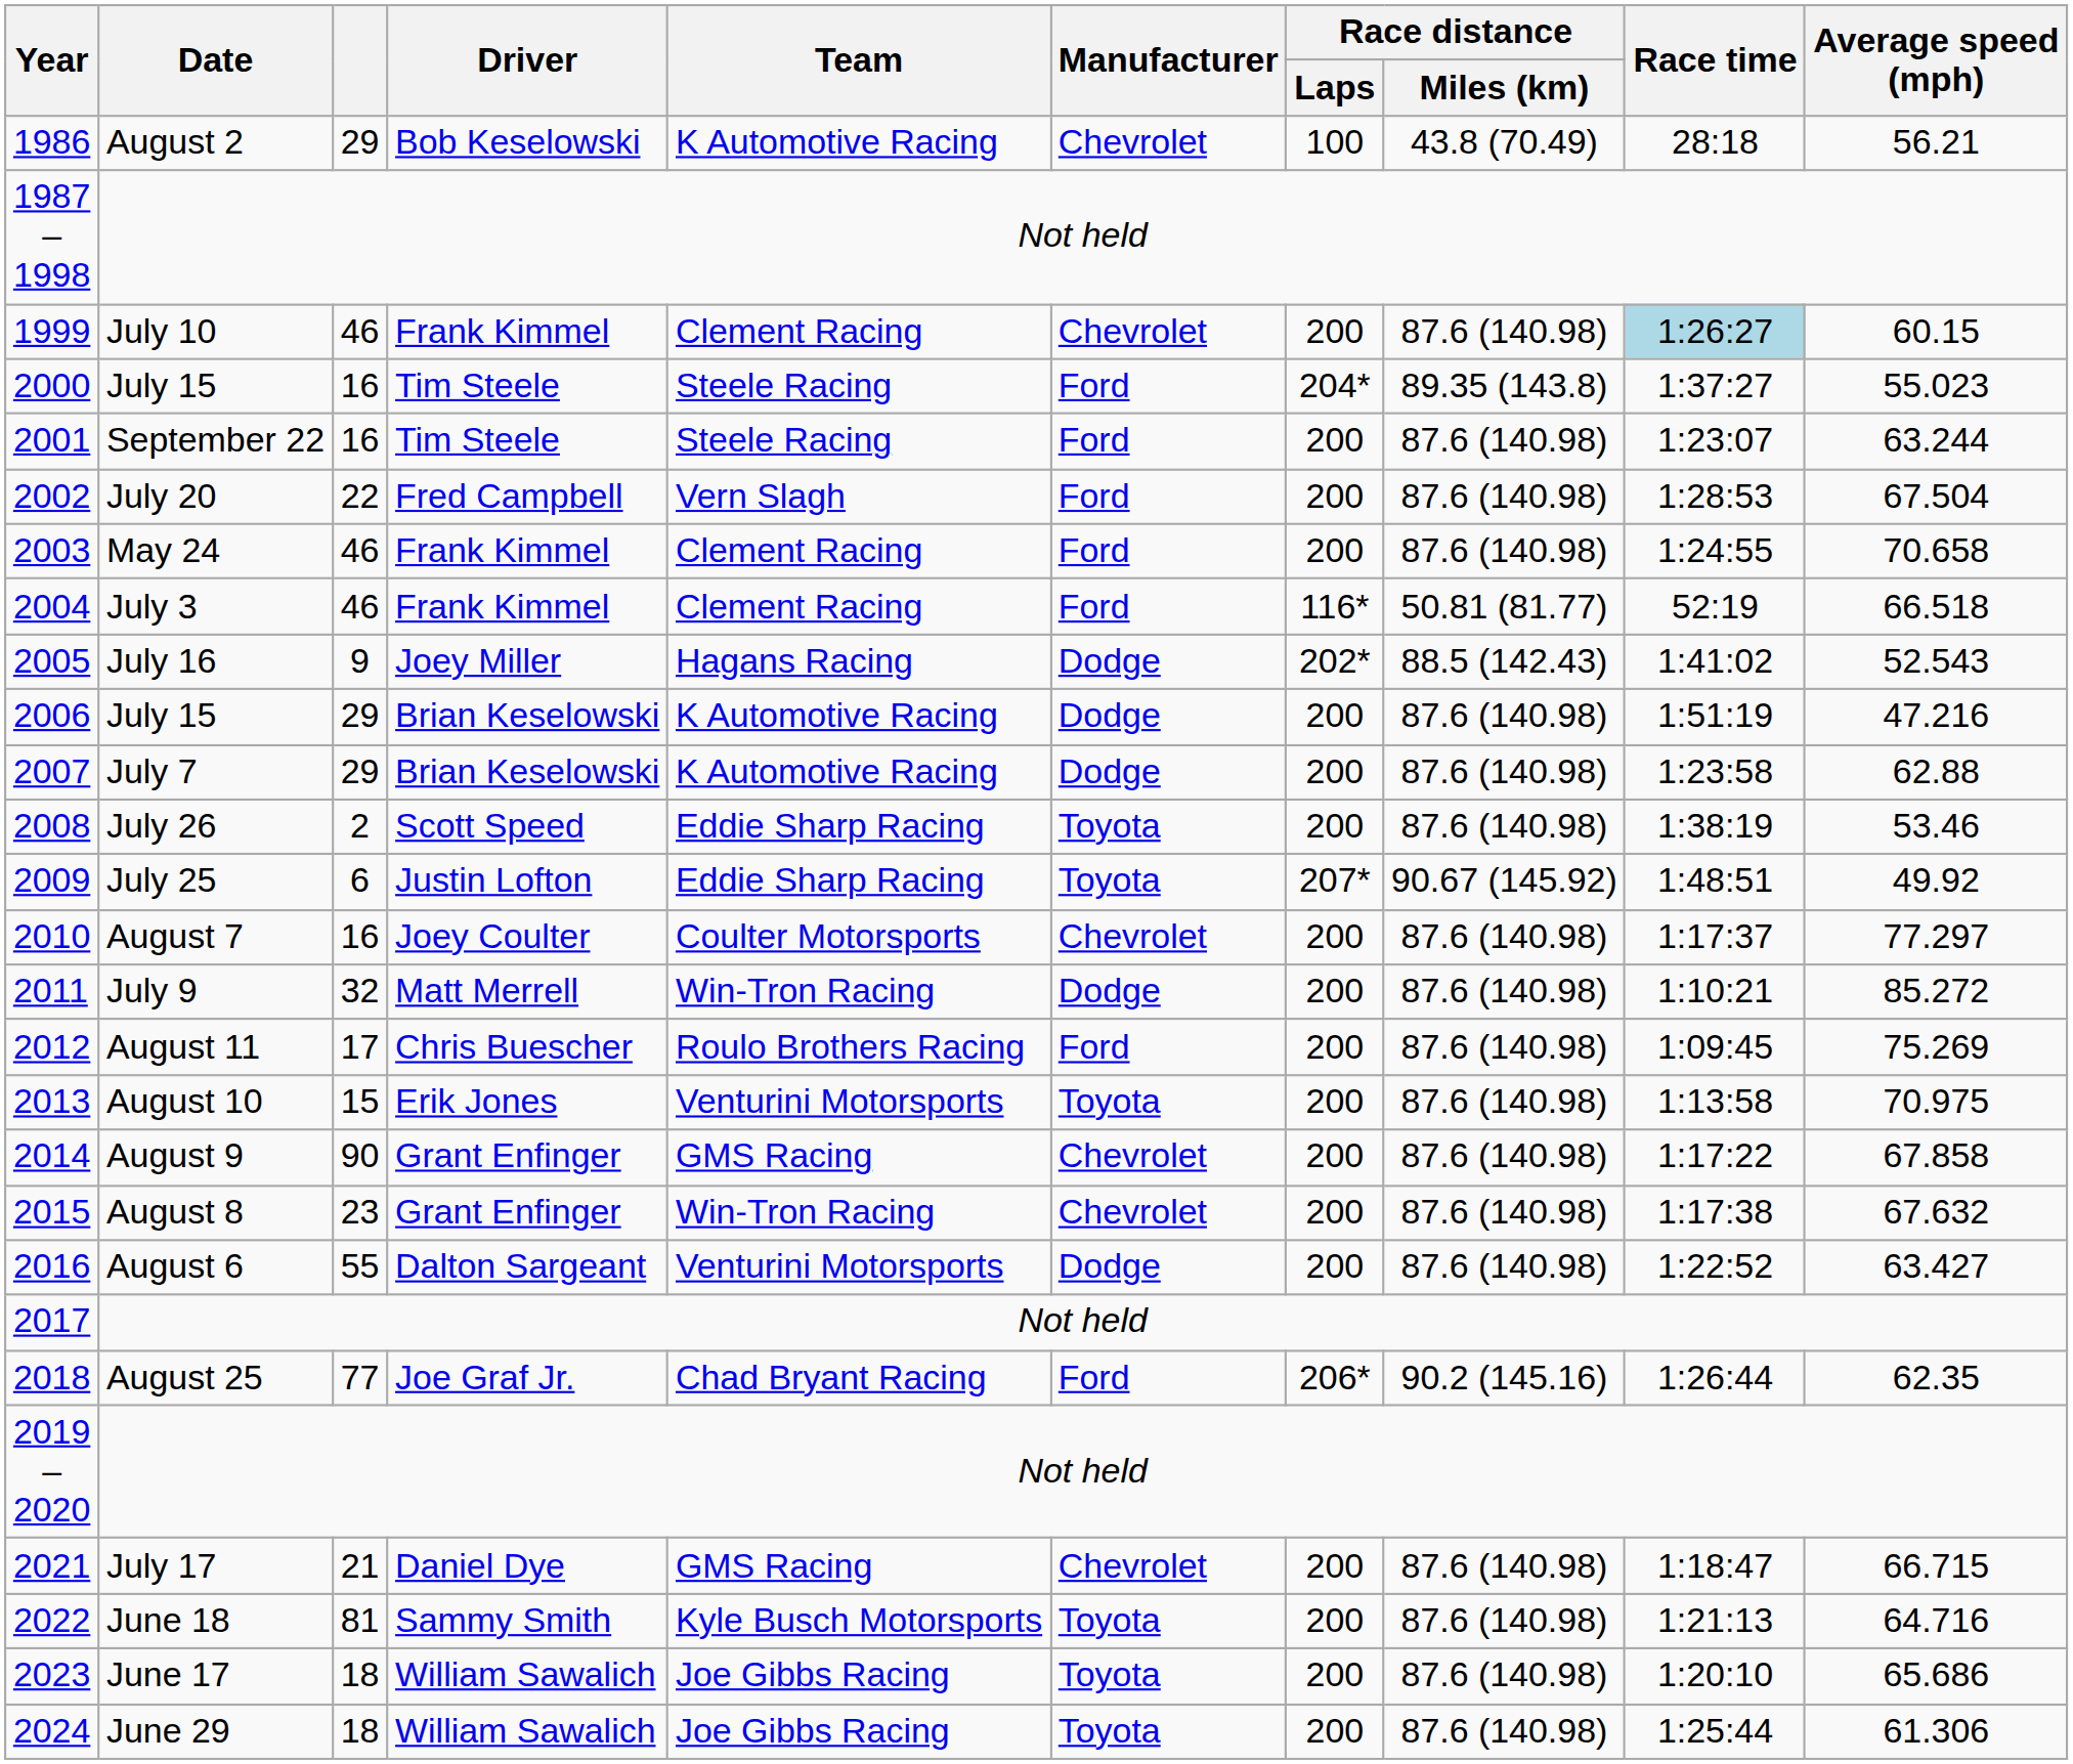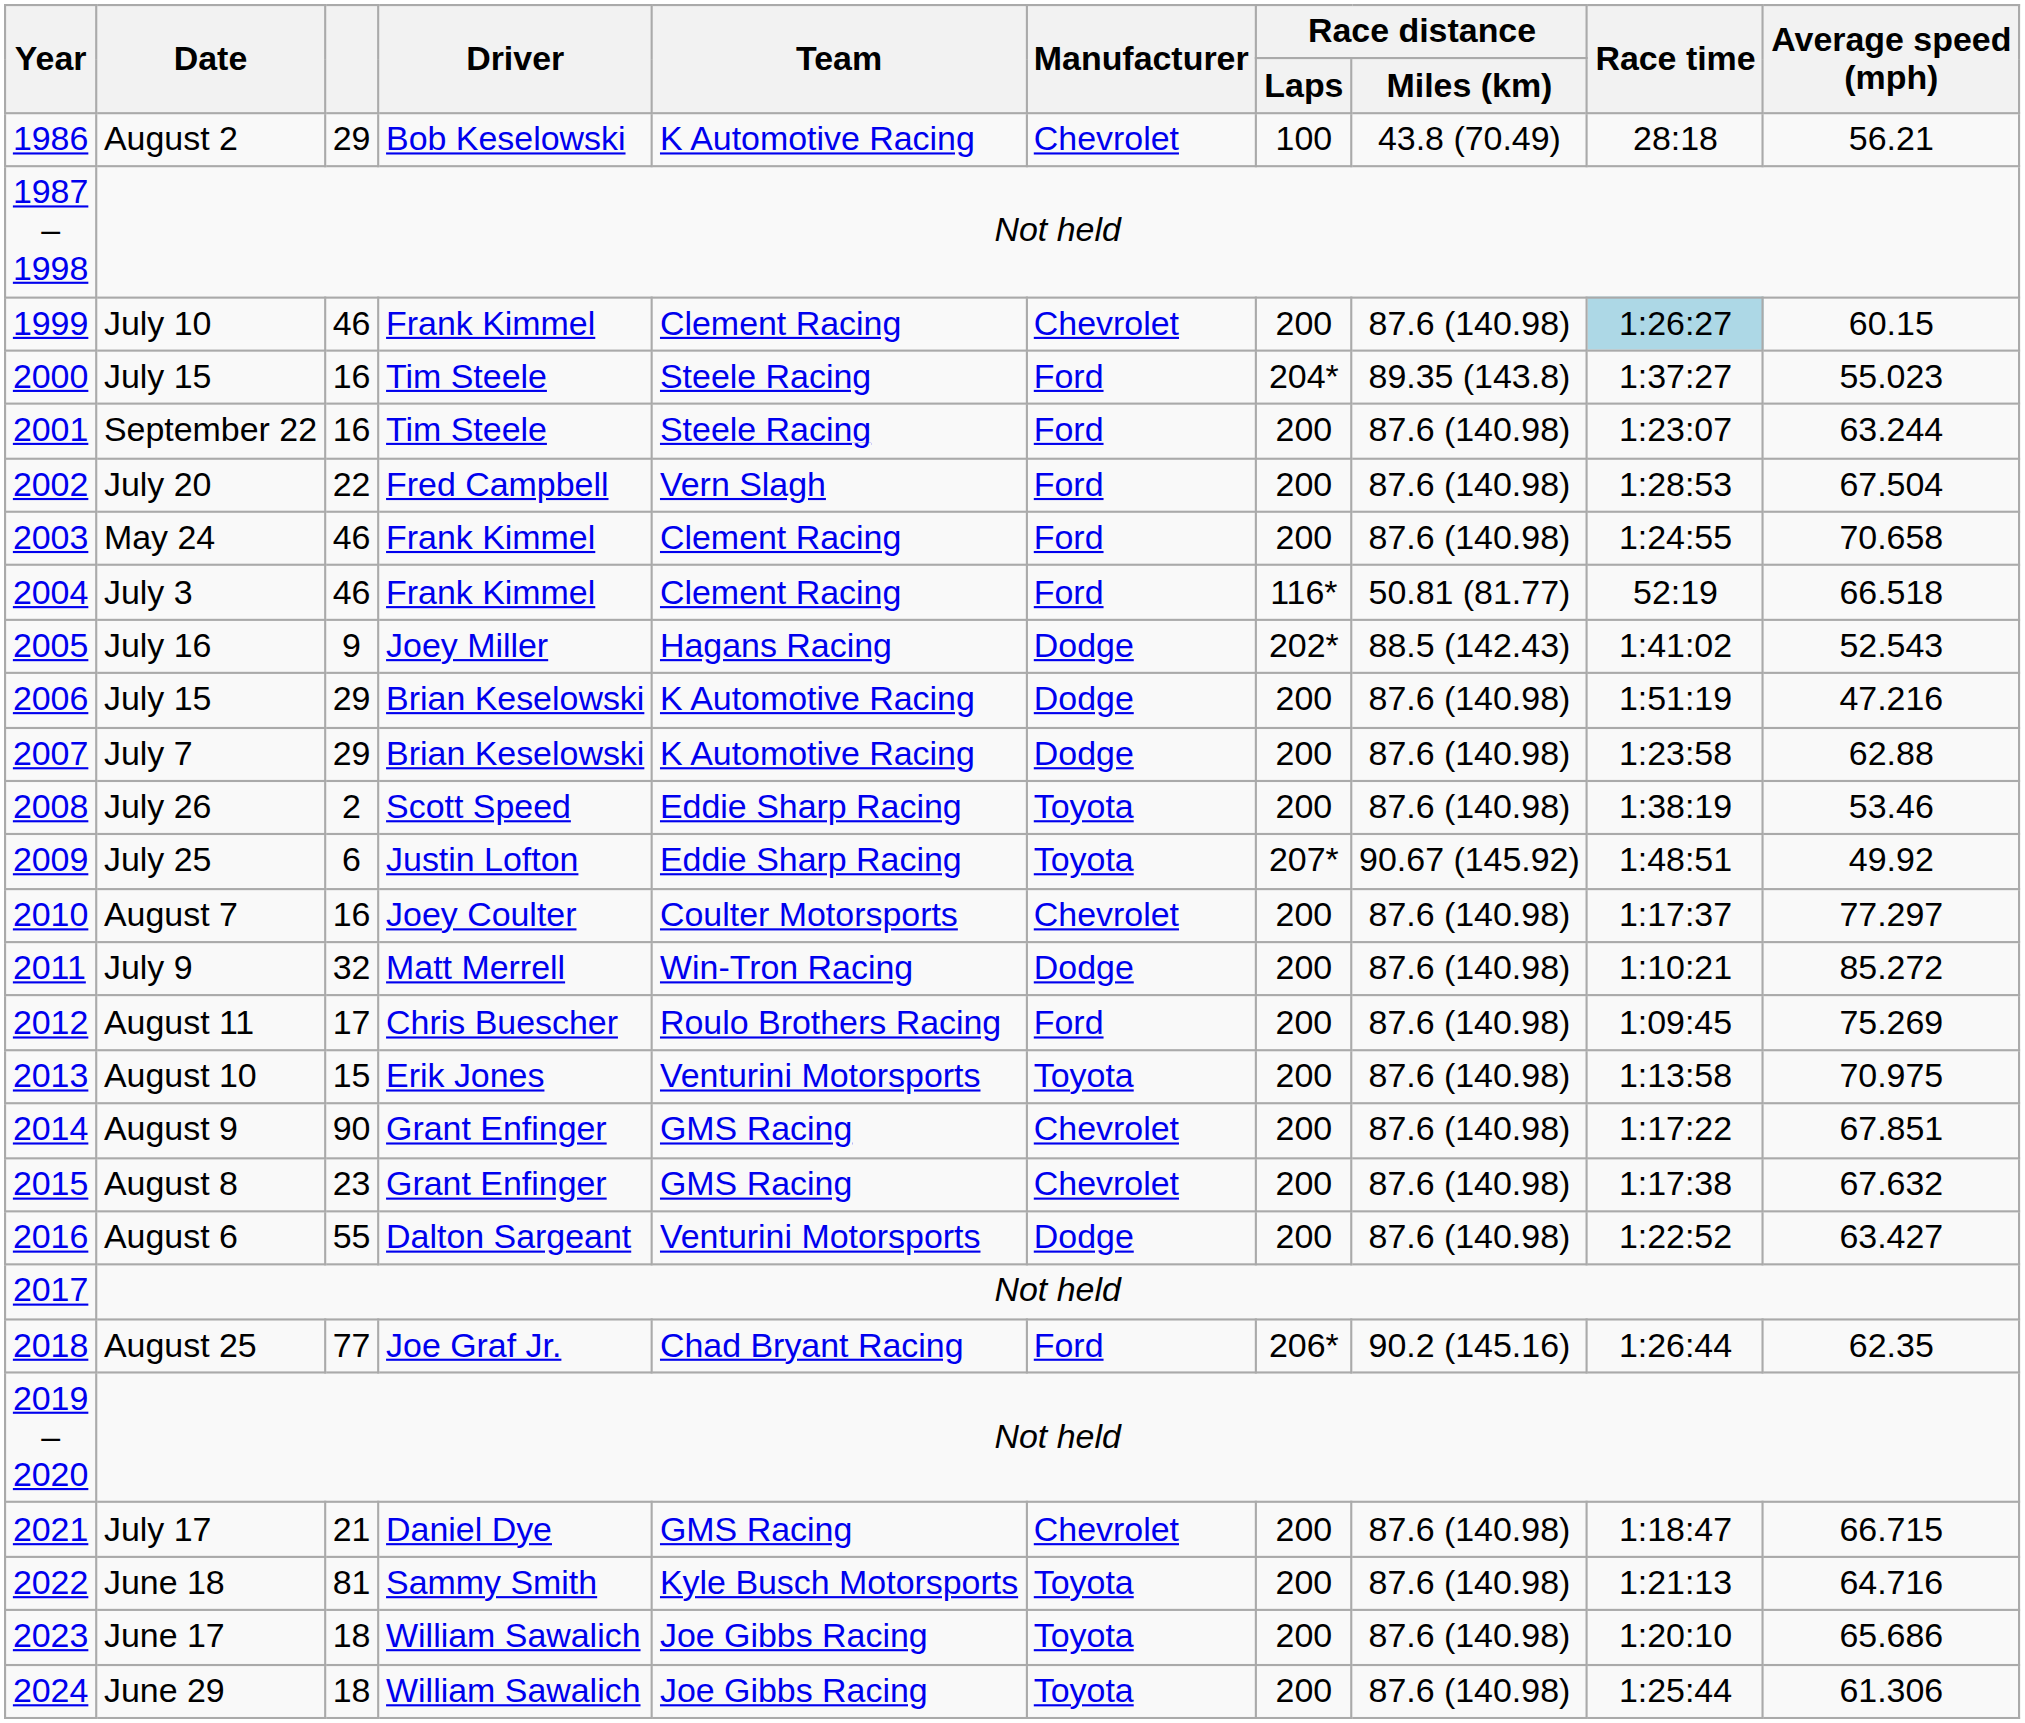 <table class="wikitable">
 <tr>
 <th rowspan="2">Year</th>
 <th rowspan="2">Date</th>
 <th rowspan="2"></th>
 <th rowspan="2">Driver</th>
 <th rowspan="2">Team</th>
 <th rowspan="2">Manufacturer</th>
 <th colspan="2">Race distance</th>
 <th rowspan="2">Race time</th>
 <th rowspan="2">Average speed<br>(mph)</th>
 </tr>
 <tr>
 <th>Laps</th>
 <th>Miles (km)</th>
 </tr>
 <tr>
 <td><a href='#'>1986</a></td>
 <td>August 2</td>
 <td align="center">29</td>
 <td><a href='#'>Bob Keselowski</a></td>
 <td><a href='#'>K Automotive Racing</a></td>
 <td><a href='#'>Chevrolet</a></td>
 <td align="center">100</td>
 <td align="center">43.8 (70.49)</td>
 <td align="center">28:18</td>
 <td align="center">56.21</td>
 </tr>
 <tr>
 <td align=center><a href='#'>1987</a> <br> – <br> <a href='#'>1998</a></td>
 <td colspan=9 align="center"><em>Not held</em></td>
 </tr>
 <tr>
 <td><a href='#'>1999</a></td>
 <td>July 10</td>
 <td align="center">46</td>
 <td><a href='#'>Frank Kimmel</a></td>
 <td><a href='#'>Clement Racing</a></td>
 <td><a href='#'>Chevrolet</a></td>
 <td align="center">200</td>
 <td align="center">87.6 (140.98)</td>
 <td align="center" style="background: lightblue;">1:26:27</td>
 <td align="center">60.15</td>
 </tr>
 <tr>
 <td><a href='#'>2000</a></td>
 <td>July 15</td>
 <td align="center">16</td>
 <td><a href='#'>Tim Steele</a></td>
 <td><a href='#'>Steele Racing</a></td>
 <td><a href='#'>Ford</a></td>
 <td align="center">204*</td>
 <td align="center">89.35 (143.8)</td>
 <td align="center">1:37:27</td>
 <td align="center">55.023</td>
 </tr>
 <tr>
 <td><a href='#'>2001</a></td>
 <td>September 22</td>
 <td align="center">16</td>
 <td><a href='#'>Tim Steele</a></td>
 <td><a href='#'>Steele Racing</a></td>
 <td><a href='#'>Ford</a></td>
 <td align="center">200</td>
 <td align="center">87.6 (140.98)</td>
 <td align="center">1:23:07</td>
 <td align="center">63.244</td>
 </tr>
 <tr>
 <td><a href='#'>2002</a></td>
 <td>July 20</td>
 <td align="center">22</td>
 <td><a href='#'>Fred Campbell</a></td>
 <td><a href='#'>Vern Slagh</a></td>
 <td><a href='#'>Ford</a></td>
 <td align="center">200</td>
 <td align="center">87.6 (140.98)</td>
 <td align="center">1:28:53</td>
 <td align="center">67.504</td>
 </tr>
 <tr>
 <td><a href='#'>2003</a></td>
 <td>May 24</td>
 <td align="center">46</td>
 <td><a href='#'>Frank Kimmel</a></td>
 <td><a href='#'>Clement Racing</a></td>
 <td><a href='#'>Ford</a></td>
 <td align="center">200</td>
 <td align="center">87.6 (140.98)</td>
 <td align="center">1:24:55</td>
 <td align="center">70.658</td>
 </tr>
 <tr>
 <td><a href='#'>2004</a></td>
 <td>July 3</td>
 <td align="center">46</td>
 <td><a href='#'>Frank Kimmel</a></td>
 <td><a href='#'>Clement Racing</a></td>
 <td><a href='#'>Ford</a></td>
 <td align="center">116*</td>
 <td align="center">50.81 (81.77)</td>
 <td align="center">52:19</td>
 <td align="center">66.518</td>
 </tr>
 <tr>
 <td><a href='#'>2005</a></td>
 <td>July 16</td>
 <td align="center">9</td>
 <td><a href='#'>Joey Miller</a></td>
 <td><a href='#'>Hagans Racing</a></td>
 <td><a href='#'>Dodge</a></td>
 <td align="center">202*</td>
 <td align="center">88.5 (142.43)</td>
 <td align="center">1:41:02</td>
 <td align="center">52.543</td>
 </tr>
 <tr>
 <td><a href='#'>2006</a></td>
 <td>July 15</td>
 <td align="center">29</td>
 <td><a href='#'>Brian Keselowski</a></td>
 <td><a href='#'>K Automotive Racing</a></td>
 <td><a href='#'>Dodge</a></td>
 <td align="center">200</td>
 <td align="center">87.6 (140.98)</td>
 <td align="center">1:51:19</td>
 <td align="center">47.216</td>
 </tr>
 <tr>
 <td><a href='#'>2007</a></td>
 <td>July 7</td>
 <td align="center">29</td>
 <td><a href='#'>Brian Keselowski</a></td>
 <td><a href='#'>K Automotive Racing</a></td>
 <td><a href='#'>Dodge</a></td>
 <td align="center">200</td>
 <td align="center">87.6 (140.98)</td>
 <td align="center">1:23:58</td>
 <td align="center">62.88</td>
 </tr>
 <tr>
 <td><a href='#'>2008</a></td>
 <td>July 26</td>
 <td align="center">2</td>
 <td><a href='#'>Scott Speed</a></td>
 <td><a href='#'>Eddie Sharp Racing</a></td>
 <td><a href='#'>Toyota</a></td>
 <td align="center">200</td>
 <td align="center">87.6 (140.98)</td>
 <td align="center">1:38:19</td>
 <td align="center">53.46</td>
 </tr>
 <tr>
 <td><a href='#'>2009</a></td>
 <td>July 25</td>
 <td align="center">6</td>
 <td><a href='#'>Justin Lofton</a></td>
 <td><a href='#'>Eddie Sharp Racing</a></td>
 <td><a href='#'>Toyota</a></td>
 <td align="center">207*</td>
 <td align="center">90.67 (145.92)</td>
 <td align="center">1:48:51</td>
 <td align="center">49.92</td>
 </tr>
 <tr>
 <td><a href='#'>2010</a></td>
 <td>August 7</td>
 <td align="center">16</td>
 <td><a href='#'>Joey Coulter</a></td>
 <td><a href='#'>Coulter Motorsports</a></td>
 <td><a href='#'>Chevrolet</a></td>
 <td align="center">200</td>
 <td align="center">87.6 (140.98)</td>
 <td align="center">1:17:37</td>
 <td align="center">77.297</td>
 </tr>
 <tr>
 <td><a href='#'>2011</a></td>
 <td>July 9</td>
 <td align="center">32</td>
 <td><a href='#'>Matt Merrell</a></td>
 <td><a href='#'>Win-Tron Racing</a></td>
 <td><a href='#'>Dodge</a></td>
 <td align="center">200</td>
 <td align="center">87.6 (140.98)</td>
 <td align="center">1:10:21</td>
 <td align="center">85.272</td>
 </tr>
 <tr>
 <td><a href='#'>2012</a></td>
 <td>August 11</td>
 <td align="center">17</td>
 <td><a href='#'>Chris Buescher</a></td>
 <td><a href='#'>Roulo Brothers Racing</a></td>
 <td><a href='#'>Ford</a></td>
 <td align="center">200</td>
 <td align="center">87.6 (140.98)</td>
 <td align="center">1:09:45</td>
 <td align="center">75.269</td>
 </tr>
 <tr>
 <td><a href='#'>2013</a></td>
 <td>August 10</td>
 <td align="center">15</td>
 <td><a href='#'>Erik Jones</a></td>
 <td><a href='#'>Venturini Motorsports</a></td>
 <td><a href='#'>Toyota</a></td>
 <td align="center">200</td>
 <td align="center">87.6 (140.98)</td>
 <td align="center">1:13:58</td>
 <td align="center">70.975</td>
 </tr>
 <tr>
 <td><a href='#'>2014</a></td>
 <td>August 9</td>
 <td align="center">90</td>
 <td><a href='#'>Grant Enfinger</a></td>
 <td><a href='#'>GMS Racing</a></td>
 <td><a href='#'>Chevrolet</a></td>
 <td align="center">200</td>
 <td align="center">87.6 (140.98)</td>
 <td align="center">1:17:22</td>
-<td align="center">67.858</td>
+<td align="center">67.851</td>
 </tr>
 <tr>
 <td><a href='#'>2015</a></td>
 <td>August 8</td>
 <td align="center">23</td>
 <td><a href='#'>Grant Enfinger</a></td>
-<td><a href='#'>Win-Tron Racing</a></td>
+<td><a href='#'>GMS Racing</a></td>
 <td><a href='#'>Chevrolet</a></td>
 <td align="center">200</td>
 <td align="center">87.6 (140.98)</td>
 <td align="center">1:17:38</td>
 <td align="center">67.632</td>
 </tr>
 <tr>
 <td><a href='#'>2016</a></td>
 <td>August 6</td>
 <td align="center">55</td>
 <td><a href='#'>Dalton Sargeant</a></td>
 <td><a href='#'>Venturini Motorsports</a></td>
 <td><a href='#'>Dodge</a></td>
 <td align="center">200</td>
 <td align="center">87.6 (140.98)</td>
 <td align="center">1:22:52</td>
 <td align="center">63.427</td>
 </tr>
 <tr>
 <td align=center><a href='#'>2017</a></td>
 <td colspan=9 align="center"><em>Not held</em></td>
 </tr>
 <tr>
 <td><a href='#'>2018</a></td>
 <td>August 25</td>
 <td align="center">77</td>
 <td><a href='#'>Joe Graf Jr.</a></td>
 <td><a href='#'>Chad Bryant Racing</a></td>
 <td><a href='#'>Ford</a></td>
 <td align="center">206*</td>
 <td align="center">90.2 (145.16)</td>
 <td align="center">1:26:44</td>
 <td align="center">62.35</td>
 </tr>
 <tr>
 <td align=center><a href='#'>2019</a> <br> – <br> <a href='#'>2020</a></td>
 <td colspan=9 align="center"><em>Not held</em></td>
 </tr>
 <tr>
 <td><a href='#'>2021</a></td>
 <td>July 17</td>
 <td align="center">21</td>
 <td><a href='#'>Daniel Dye</a></td>
 <td><a href='#'>GMS Racing</a></td>
 <td><a href='#'>Chevrolet</a></td>
 <td align="center">200</td>
 <td align="center">87.6 (140.98)</td>
 <td align="center">1:18:47</td>
 <td align="center">66.715</td>
 </tr>
 <tr>
 <td><a href='#'>2022</a></td>
 <td>June 18</td>
 <td align="center">81</td>
 <td><a href='#'>Sammy Smith</a></td>
 <td><a href='#'>Kyle Busch Motorsports</a></td>
 <td><a href='#'>Toyota</a></td>
 <td align="center">200</td>
 <td align="center">87.6 (140.98)</td>
 <td align="center">1:21:13</td>
 <td align="center">64.716</td>
 </tr>
 <tr>
 <td><a href='#'>2023</a></td>
 <td>June 17</td>
 <td align="center">18</td>
 <td><a href='#'>William Sawalich</a></td>
 <td><a href='#'>Joe Gibbs Racing</a></td>
 <td><a href='#'>Toyota</a></td>
 <td align="center">200</td>
 <td align="center">87.6 (140.98)</td>
 <td align="center">1:20:10</td>
 <td align="center">65.686</td>
 </tr>
 <tr>
 <td><a href='#'>2024</a></td>
 <td>June 29</td>
 <td>18</td>
 <td><a href='#'>William Sawalich</a></td>
 <td><a href='#'>Joe Gibbs Racing</a></td>
 <td><a href='#'>Toyota</a></td>
 <td align="center">200</td>
 <td align="center">87.6 (140.98)</td>
 <td align="center">1:25:44</td>
 <td align="center">61.306</td>
 </tr>
 </table>
